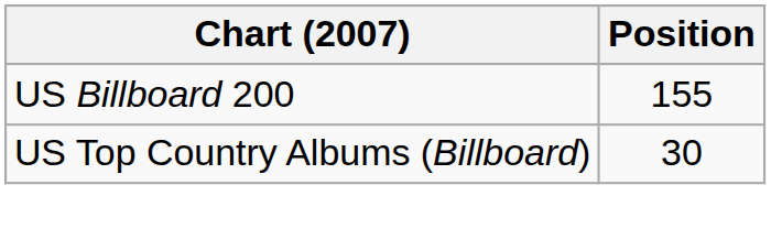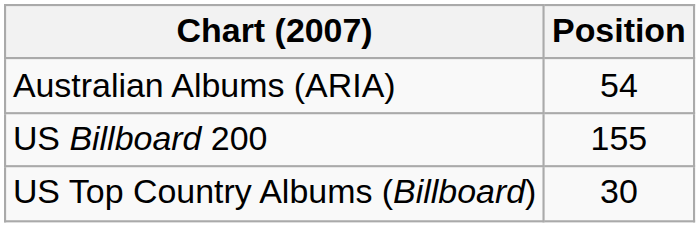 <table class="wikitable sortable">
 <tr>
 <th>Chart (2007)</th>
 <th>Position</th>
+</tr>
+<tr>
+<td>Australian Albums (ARIA)</td>
+<td style="text-align:center;">54</td>
 </tr>
 <tr>
 <td>US <em>Billboard</em> 200</td>
 <td style="text-align:center;">155</td>
 </tr>
 <tr>
 <td>US Top Country Albums (<em>Billboard</em>)</td>
 <td style="text-align:center;">30</td>
 </tr>
 </table>
